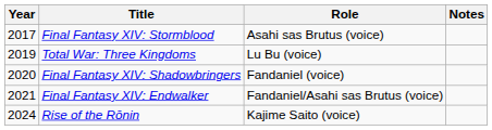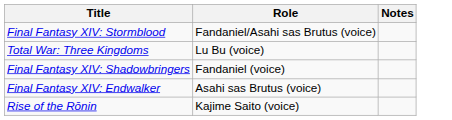 <table class="wikitable sortable">
 <tr>
-<th>Year</th>
 <th>Title</th>
 <th>Role</th>
 <th>Notes</th>
 </tr>
 <tr>
-<td>2017</td>
 <td><em><a href='#'>Final Fantasy XIV: Stormblood</a></em></td>
-<td>Asahi sas Brutus (voice)</td>
+<td>Fandaniel/Asahi sas Brutus (voice)</td>
 <td></td>
 </tr>
 <tr>
-<td>2019</td>
 <td><em><a href='#'>Total War: Three Kingdoms</a></em></td>
 <td>Lu Bu (voice)</td>
 <td></td>
 </tr>
 <tr>
-<td>2020</td>
 <td><em><a href='#'>Final Fantasy XIV: Shadowbringers</a></em></td>
 <td>Fandaniel (voice)</td>
 <td></td>
 </tr>
 <tr>
-<td>2021</td>
 <td><em><a href='#'>Final Fantasy XIV: Endwalker</a></em></td>
-<td>Fandaniel/Asahi sas Brutus (voice)</td>
+<td>Asahi sas Brutus (voice)</td>
 <td></td>
 </tr>
 <tr>
-<td>2024</td>
 <td><em><a href='#'>Rise of the Rōnin</a></em></td>
 <td>Kajime Saito (voice)</td>
 <td></td>
 </tr>
 </table>
